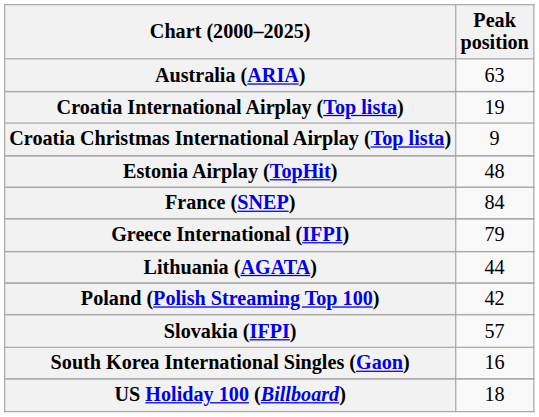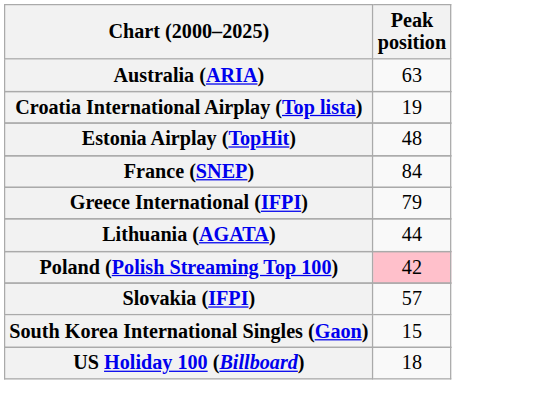 <table class="wikitable sortable plainrowheaders" style="text-align:center">
 <tr>
 <th scope="col">Chart (2000–2025)</th>
 <th scope="col">Peak<br>position</th>
 </tr>
 <tr>
 <th scope="row">Australia (<a href='#'>ARIA</a>)</th>
 <td>63</td>
 </tr>
 <tr>
 </tr>
 <tr>
 </tr>
 <tr>
 </tr>
 <tr>
 <th scope="row">Croatia International Airplay (<a href='#'>Top lista</a>)</th>
 <td>19</td>
-</tr>
-<tr>
-<th scope="row">Croatia Christmas International Airplay (<a href='#'>Top lista</a>)</th>
-<td>9</td>
 </tr>
 <tr>
 </tr>
 <tr>
 <th scope="row">Estonia Airplay (<a href='#'>TopHit</a>)</th>
 <td>48</td>
 </tr>
 <tr>
 </tr>
 <tr>
 <th scope="row">France (<a href='#'>SNEP</a>)</th>
 <td>84</td>
 </tr>
 <tr>
 </tr>
 <tr>
 </tr>
 <tr>
 <th scope="row">Greece International (<a href='#'>IFPI</a>)</th>
 <td>79</td>
 </tr>
 <tr>
 </tr>
 <tr>
 </tr>
 <tr>
 </tr>
 <tr>
 <th scope="row">Lithuania (<a href='#'>AGATA</a>)</th>
 <td>44</td>
 </tr>
 <tr>
 </tr>
 <tr>
 </tr>
 <tr>
 <th scope="row">Poland (<a href='#'>Polish Streaming Top 100</a>)</th>
-<td>42</td>
+<td style="background: pink;">42</td>
 </tr>
 <tr>
 </tr>
 <tr>
 <th scope="row">Slovakia (<a href='#'>IFPI</a>)</th>
 <td>57</td>
 </tr>
 <tr>
 <th scope="row">South Korea International Singles (<a href='#'>Gaon</a>)</th>
-<td>16</td>
+<td>15</td>
 </tr>
 <tr>
 </tr>
 <tr>
 </tr>
 <tr>
 </tr>
 <tr>
 </tr>
 <tr>
 <th scope="row">US <a href='#'>Holiday 100</a> (<em><a href='#'>Billboard</a></em>)</th>
 <td>18</td>
 </tr>
 </table>
